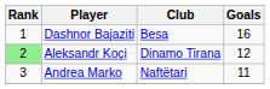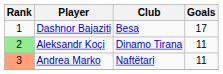 <table class="wikitable" style="text-align:center">
 <tr>
 <th>Rank</th>
 <th>Player</th>
 <th>Club</th>
 <th>Goals</th>
 </tr>
 <tr>
 <td>1</td>
 <td align="left"> <a href='#'>Dashnor Bajaziti</a></td>
 <td align="left"><a href='#'>Besa</a></td>
-<td>16</td>
+<td>17</td>
 </tr>
 <tr>
 <td style="background: lightgreen;">2</td>
 <td align="left"> <a href='#'>Aleksandr Koçi</a></td>
 <td align="left"><a href='#'>Dinamo Tirana</a></td>
-<td>12</td>
+<td>11</td>
 </tr>
 <tr>
-<td>3</td>
+<td style="background: lightsalmon;">3</td>
 <td align="left"> <a href='#'>Andrea Marko</a></td>
 <td align="left"><a href='#'>Naftëtari</a></td>
 <td>11</td>
 </tr>
 <tr>
 </tr>
 </table>
